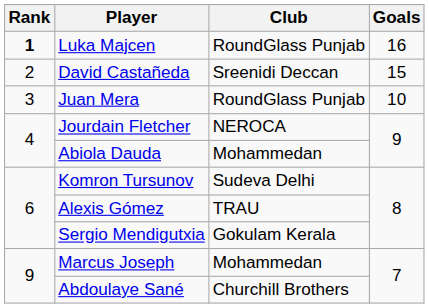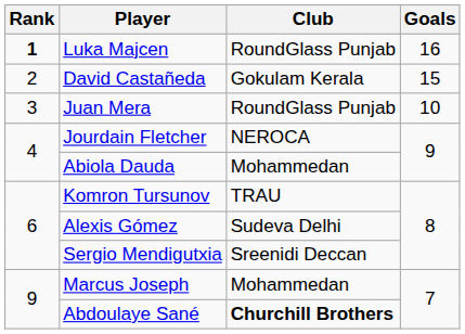 <table class="wikitable" style="text-align:"center">
 <tr>
 <th>Rank</th>
 <th>Player</th>
 <th>Club</th>
 <th>Goals</th>
 </tr>
 <tr>
 <td rowspan="1" align="center"><strong>1</strong></td>
 <td align="left"> <a href='#'>Luka Majcen</a></td>
 <td align="left">RoundGlass Punjab</td>
 <td rowspan="1" align="center">16</td>
 </tr>
 <tr>
 <td rowspan="1" align="center">2</td>
 <td align="left"> <a href='#'>David Castañeda</a></td>
-<td align="left">Sreenidi Deccan</td>
+<td align="left">Gokulam Kerala</td>
 <td rowspan="1" align="center">15</td>
 </tr>
 <tr>
 <td rowspan="1" align="center">3</td>
 <td align="left"> <a href='#'>Juan Mera</a></td>
 <td align="left">RoundGlass Punjab</td>
 <td rowspan="1" align="center">10</td>
 </tr>
 <tr>
 <td rowspan="2" align="center">4</td>
 <td align="left"> <a href='#'>Jourdain Fletcher</a></td>
 <td align="left">NEROCA</td>
 <td rowspan="2" align="center">9</td>
 </tr>
 <tr>
 <td align="left"> <a href='#'>Abiola Dauda</a></td>
 <td align="left">Mohammedan</td>
 </tr>
 <tr>
 <td rowspan="3" align="center">6</td>
 <td align="left"> <a href='#'>Komron Tursunov</a></td>
-<td align="left">Sudeva Delhi</td>
+<td align="left">TRAU</td>
 <td rowspan="3" align="center">8</td>
 </tr>
 <tr>
 <td align="left"> <a href='#'>Alexis Gómez</a></td>
-<td align="left">TRAU</td>
+<td align="left">Sudeva Delhi</td>
 </tr>
 <tr>
 <td align="left"> <a href='#'>Sergio Mendigutxia</a></td>
-<td align="left">Gokulam Kerala</td>
+<td align="left">Sreenidi Deccan</td>
 </tr>
 <tr>
 <td rowspan="2" align="center">9</td>
 <td align="left"> <a href='#'>Marcus Joseph</a></td>
 <td align="left">Mohammedan</td>
 <td rowspan="2" align="center">7</td>
 </tr>
 <tr>
 <td align="left"> <a href='#'>Abdoulaye Sané</a></td>
-<td align="left">Churchill Brothers</td>
+<td align="left"><strong>Churchill Brothers</strong></td>
 </tr>
 </table>
